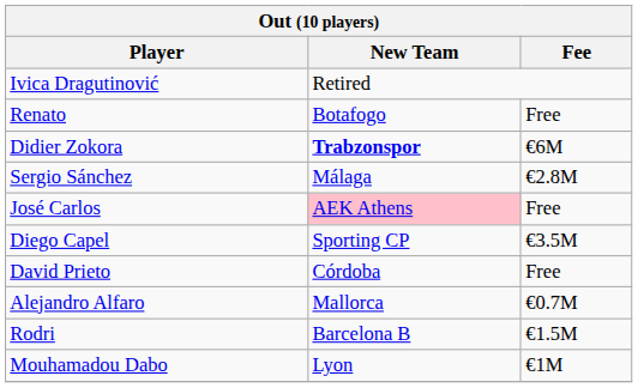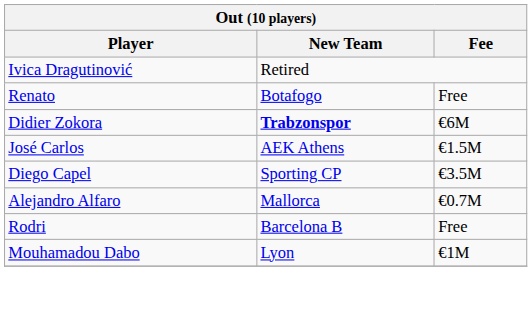 <table class="wikitable collapsible collapsed">
 <tr>
 <th colspan="3" width="500"> <strong>Out</strong> <small>(10 players)</small></th>
 </tr>
 <tr>
 <th>Player</th>
 <th>New Team</th>
 <th>Fee</th>
 </tr>
 <tr>
 <td> <a href='#'>Ivica Dragutinović</a></td>
 <td colspan="2">Retired</td>
 </tr>
 <tr>
 <td> <a href='#'>Renato</a></td>
 <td> <a href='#'>Botafogo</a></td>
 <td>Free</td>
 </tr>
 <tr>
 <td> <a href='#'>Didier Zokora</a></td>
 <td><strong> <a href='#'>Trabzonspor</a></strong></td>
 <td>€6M</td>
 </tr>
 <tr>
-<td> <a href='#'>Sergio Sánchez</a></td>
-<td> <a href='#'>Málaga</a></td>
-<td>€2.8M</td>
-</tr>
-<tr>
 <td> <a href='#'>José Carlos</a></td>
-<td style="background: pink;"> <a href='#'>AEK Athens</a></td>
-<td>Free</td>
+<td> <a href='#'>AEK Athens</a></td>
+<td>€1.5M</td>
 </tr>
 <tr>
 <td> <a href='#'>Diego Capel</a></td>
 <td> <a href='#'>Sporting CP</a></td>
 <td>€3.5M</td>
-</tr>
-<tr>
-<td> <a href='#'>David Prieto</a></td>
-<td> <a href='#'>Córdoba</a></td>
-<td>Free</td>
 </tr>
 <tr>
 <td> <a href='#'>Alejandro Alfaro</a></td>
 <td> <a href='#'>Mallorca</a></td>
 <td>€0.7M</td>
 </tr>
 <tr>
 <td> <a href='#'>Rodri</a></td>
 <td> <a href='#'>Barcelona B</a></td>
-<td>€1.5M</td>
+<td>Free</td>
 </tr>
 <tr>
 <td> <a href='#'>Mouhamadou Dabo</a></td>
 <td> <a href='#'>Lyon</a></td>
 <td>€1M</td>
 </tr>
 <tr>
 </tr>
 </table>
